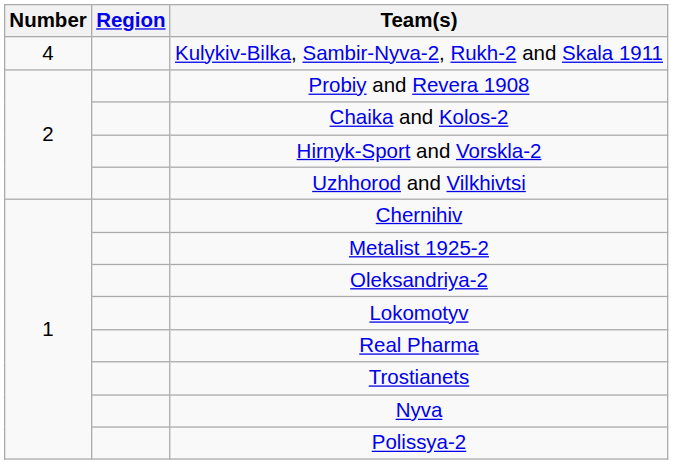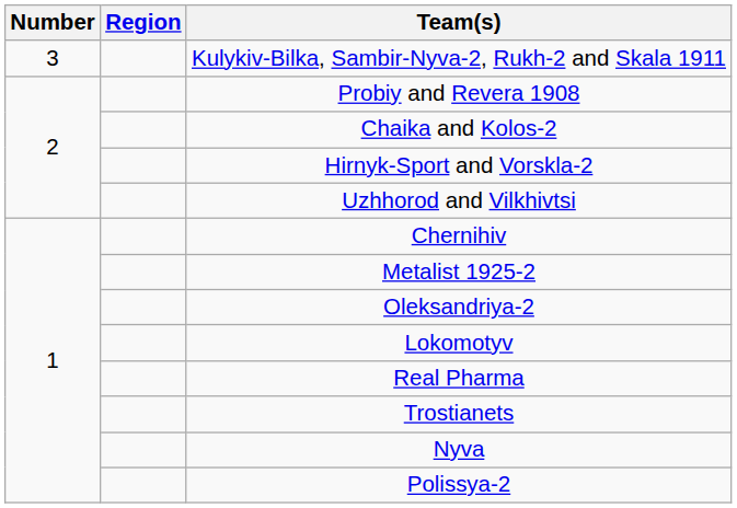 <table class="wikitable" style="text-align:center">
 <tr>
 <th>Number</th>
 <th><a href='#'>Region</a></th>
 <th>Team(s)</th>
 </tr>
 <tr>
-<td rowspan="1">4</td>
+<td rowspan="1">3</td>
 <td align="left"></td>
 <td><a href='#'>Kulykiv-Bilka</a>, <a href='#'>Sambir-Nyva-2</a>, <a href='#'>Rukh-2</a> and <a href='#'>Skala 1911</a></td>
 </tr>
 <tr>
 <td rowspan="4">2</td>
 <td align="left"></td>
 <td><a href='#'>Probiy</a> and <a href='#'>Revera 1908</a></td>
 </tr>
 <tr>
 <td align="left"></td>
 <td><a href='#'>Chaika</a> and <a href='#'>Kolos-2</a></td>
 </tr>
 <tr>
 <td align="left"></td>
 <td><a href='#'>Hirnyk-Sport</a> and <a href='#'>Vorskla-2</a></td>
 </tr>
 <tr>
 <td align="left"></td>
 <td><a href='#'>Uzhhorod</a> and <a href='#'>Vilkhivtsi</a></td>
 </tr>
 <tr>
 <td rowspan="30">1</td>
 <td align="left"></td>
 <td><a href='#'>Chernihiv</a></td>
 </tr>
 <tr>
 <td align="left"></td>
 <td><a href='#'>Metalist 1925-2</a></td>
 </tr>
 <tr>
 <td align="left"></td>
 <td><a href='#'>Oleksandriya-2</a></td>
 </tr>
 <tr>
 <td align="left"></td>
 <td><a href='#'>Lokomotyv</a></td>
 </tr>
 <tr>
 <td align="left"></td>
 <td><a href='#'>Real Pharma</a></td>
 </tr>
 <tr>
 <td align="left"></td>
 <td><a href='#'>Trostianets</a></td>
 </tr>
 <tr>
 <td align="left"></td>
 <td><a href='#'>Nyva</a></td>
 </tr>
 <tr>
 <td align="left"></td>
 <td><a href='#'>Polissya-2</a></td>
 </tr>
 </table>
